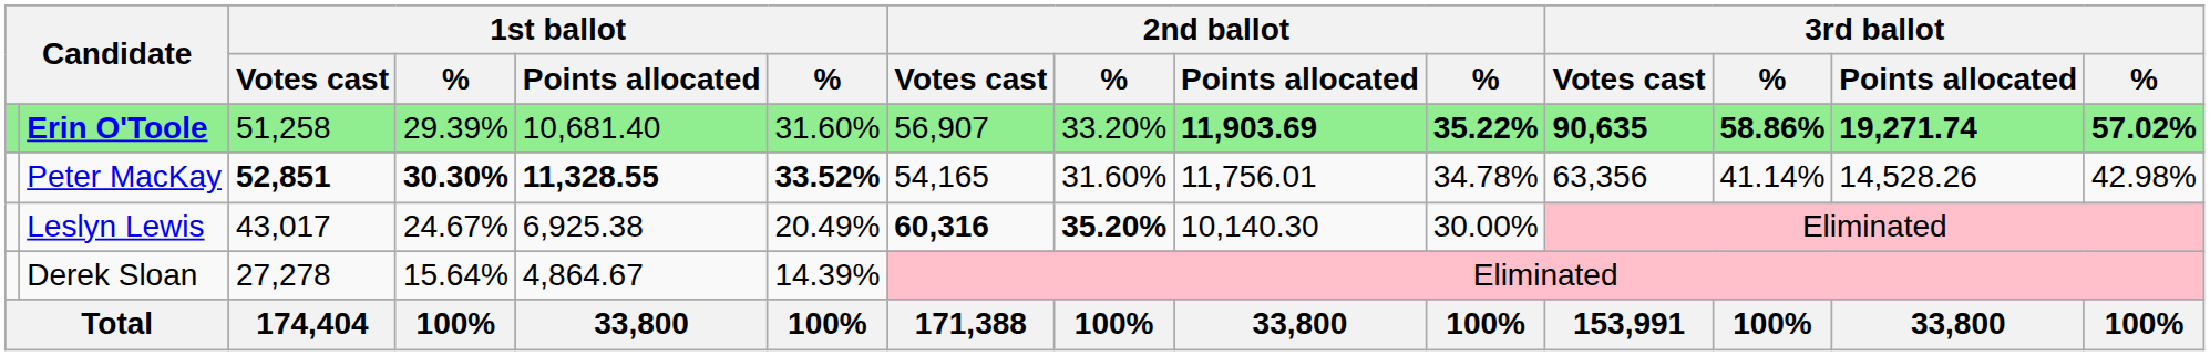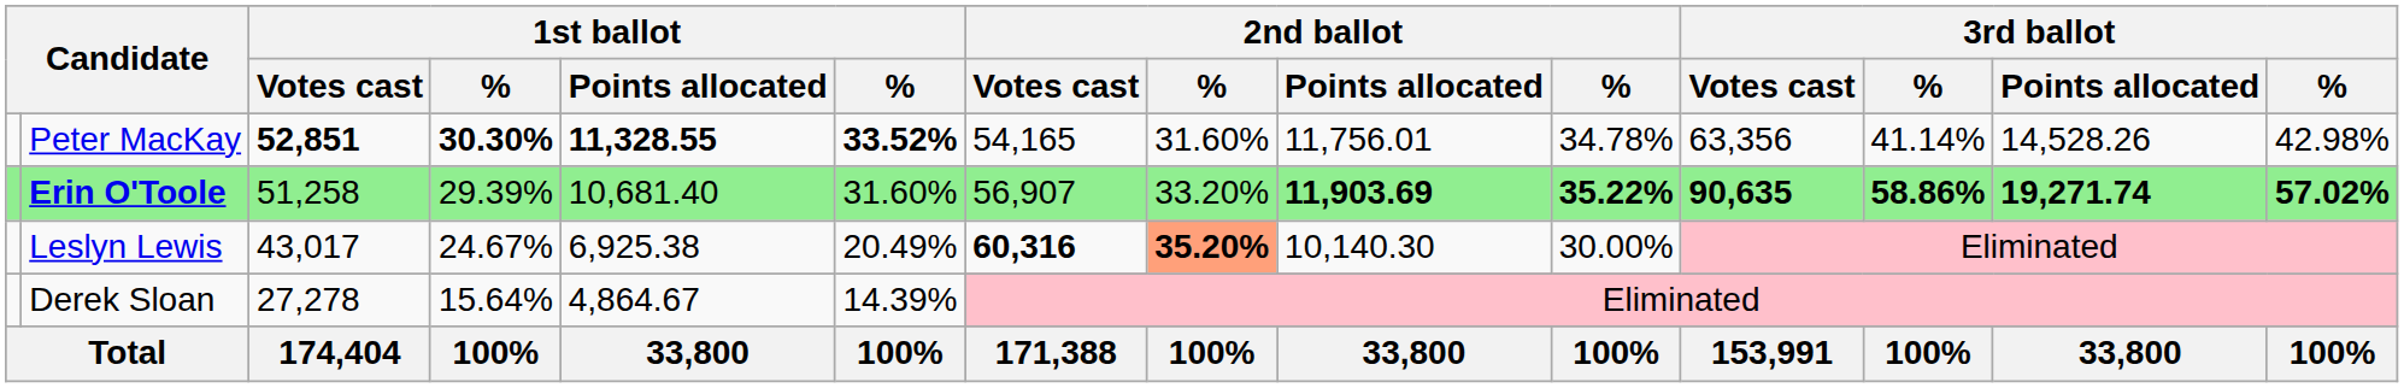 <table class="wikitable">
 <tr>
 <th rowspan="2" colspan="2">Candidate</th>
 <th colspan="4">1st ballot</th>
 <th colspan="4">2nd ballot</th>
 <th colspan="4">3rd ballot</th>
 </tr>
 <tr>
 <th>Votes cast</th>
 <th>%</th>
 <th>Points allocated</th>
 <th>%</th>
 <th>Votes cast</th>
 <th>%</th>
 <th>Points allocated</th>
 <th>%</th>
 <th>Votes cast</th>
 <th>%</th>
 <th>Points allocated</th>
 <th>%</th>
 </tr>
+<tr>
+<td></td>
+<td><a href='#'>Peter MacKay</a></td>
+<td><strong>52,851</strong></td>
+<td><strong>30.30%</strong></td>
+<td><strong>11,328.55</strong></td>
+<td><strong>33.52%</strong></td>
+<td>54,165</td>
+<td>31.60%</td>
+<td>11,756.01</td>
+<td>34.78%</td>
+<td>63,356</td>
+<td>41.14%</td>
+<td>14,528.26</td>
+<td>42.98%</td>
+</tr>
 <tr style="background:lightgreen;">
 <td></td>
 <td><strong><a href='#'>Erin O'Toole</a></strong></td>
 <td>51,258</td>
 <td>29.39%</td>
 <td>10,681.40</td>
 <td>31.60%</td>
 <td>56,907</td>
 <td>33.20%</td>
 <td><strong>11,903.69</strong></td>
 <td><strong>35.22%</strong></td>
 <td><strong>90,635</strong></td>
 <td><strong>58.86%</strong></td>
 <td><strong>19,271.74</strong></td>
 <td><strong>57.02%</strong></td>
 </tr>
 <tr>
 <td></td>
-<td><a href='#'>Peter MacKay</a></td>
-<td><strong>52,851</strong></td>
-<td><strong>30.30%</strong></td>
-<td><strong>11,328.55</strong></td>
-<td><strong>33.52%</strong></td>
-<td>54,165</td>
-<td>31.60%</td>
-<td>11,756.01</td>
-<td>34.78%</td>
-<td>63,356</td>
-<td>41.14%</td>
-<td>14,528.26</td>
-<td>42.98%</td>
-</tr>
-<tr>
-<td></td>
 <td><a href='#'>Leslyn Lewis</a></td>
 <td>43,017</td>
 <td>24.67%</td>
 <td>6,925.38</td>
 <td>20.49%</td>
 <td><strong>60,316</strong></td>
-<td><strong>35.20%</strong></td>
+<td style="background: lightsalmon;"><strong>35.20%</strong></td>
 <td>10,140.30</td>
 <td>30.00%</td>
 <td colspan="4" style="background:pink; text-align:center">Eliminated</td>
 </tr>
 <tr>
 <td></td>
 <td>Derek Sloan</td>
 <td>27,278</td>
 <td>15.64%</td>
 <td>4,864.67</td>
 <td>14.39%</td>
 <td colspan="8" style="background:pink; text-align:center">Eliminated</td>
 </tr>
 <tr>
 <th colspan="2">Total</th>
 <th align="right">174,404</th>
 <th align="right">100%</th>
 <th align="right">33,800</th>
 <th align="right">100%</th>
 <th align="right">171,388</th>
 <th align="right">100%</th>
 <th align="right">33,800</th>
 <th align="right">100%</th>
 <th align="right">153,991</th>
 <th align="right">100%</th>
 <th align="right">33,800</th>
 <th align="right">100%</th>
 </tr>
 </table>
